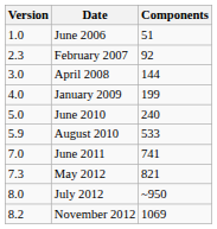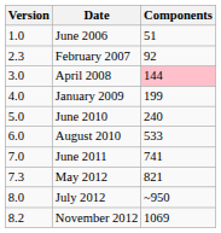 <table class="wikitable">
 <tr>
 <th>Version</th>
 <th>Date</th>
 <th>Components</th>
 </tr>
 <tr>
 <td>1.0</td>
 <td>June 2006</td>
 <td>51</td>
 </tr>
 <tr>
 <td>2.3</td>
 <td>February 2007</td>
 <td>92</td>
 </tr>
 <tr>
 <td>3.0</td>
 <td>April 2008</td>
-<td>144</td>
+<td style="background: pink;">144</td>
 </tr>
 <tr>
 <td>4.0</td>
 <td>January 2009</td>
 <td>199</td>
 </tr>
 <tr>
 <td>5.0</td>
 <td>June 2010</td>
 <td>240</td>
 </tr>
 <tr>
-<td>5.9</td>
+<td>6.0</td>
 <td>August 2010</td>
 <td>533</td>
 </tr>
 <tr>
 <td>7.0</td>
 <td>June 2011</td>
 <td>741</td>
 </tr>
 <tr>
 <td>7.3</td>
 <td>May 2012</td>
 <td>821</td>
 </tr>
 <tr>
 <td>8.0</td>
 <td>July 2012</td>
 <td>~950</td>
 </tr>
 <tr>
 <td>8.2</td>
 <td>November 2012</td>
 <td>1069</td>
 </tr>
 </table>
